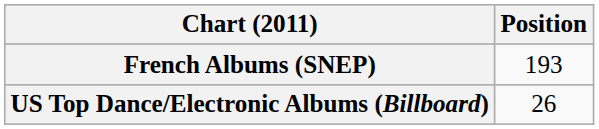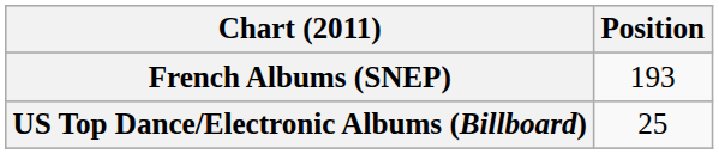 <table class="wikitable sortable plainrowheaders" style="text-align:center">
 <tr>
 <th scope="col">Chart (2011)</th>
 <th scope="col">Position</th>
 </tr>
 <tr>
 <th scope="row">French Albums (SNEP)</th>
 <td>193</td>
 </tr>
 <tr>
 <th scope="row">US Top Dance/Electronic Albums (<em>Billboard</em>)</th>
-<td>26</td>
+<td>25</td>
 </tr>
 </table>
